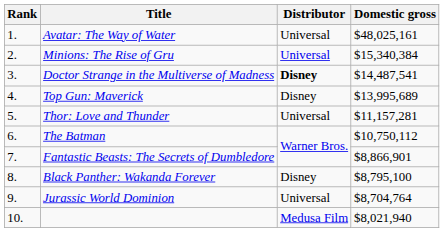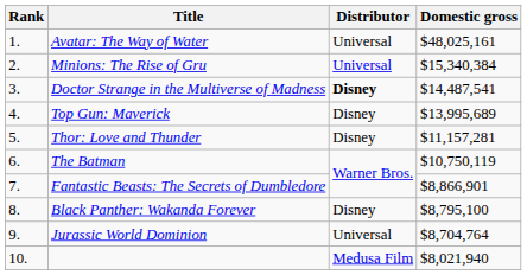 <table class="wikitable sortable" style="margin:auto; margin:auto;">
 <tr>
 <th>Rank</th>
 <th>Title</th>
 <th>Distributor</th>
 <th>Domestic gross</th>
 </tr>
 <tr>
 <td>1.</td>
 <td><em><a href='#'>Avatar: The Way of Water</a></em></td>
 <td>Universal</td>
 <td>$48,025,161</td>
 </tr>
 <tr>
 <td>2.</td>
 <td><em><a href='#'>Minions: The Rise of Gru</a></em></td>
 <td><a href='#'>Universal</a></td>
 <td>$15,340,384</td>
 </tr>
 <tr>
 <td>3.</td>
 <td><em><a href='#'>Doctor Strange in the Multiverse of Madness</a></em></td>
 <td><strong>Disney</strong></td>
 <td>$14,487,541</td>
 </tr>
 <tr>
 <td>4.</td>
 <td><em><a href='#'>Top Gun: Maverick</a></em></td>
 <td>Disney</td>
 <td>$13,995,689</td>
 </tr>
 <tr>
 <td>5.</td>
 <td><em><a href='#'>Thor: Love and Thunder</a></em></td>
-<td>Universal</td>
+<td>Disney</td>
 <td>$11,157,281</td>
 </tr>
 <tr>
 <td>6.</td>
 <td><em><a href='#'>The Batman</a></em></td>
 <td rowspan="2"><a href='#'>Warner Bros.</a></td>
-<td>$10,750,112</td>
+<td>$10,750,119</td>
 </tr>
 <tr>
 <td>7.</td>
 <td><em><a href='#'>Fantastic Beasts: The Secrets of Dumbledore</a></em></td>
 <td>$8,866,901</td>
 </tr>
 <tr>
 <td>8.</td>
 <td><em><a href='#'>Black Panther: Wakanda Forever</a></em></td>
 <td>Disney</td>
 <td>$8,795,100</td>
 </tr>
 <tr>
 <td>9.</td>
 <td><em><a href='#'>Jurassic World Dominion</a></em></td>
 <td>Universal</td>
 <td>$8,704,764</td>
 </tr>
 <tr>
 <td>10.</td>
 <td></td>
 <td><a href='#'>Medusa Film</a></td>
 <td>$8,021,940</td>
 </tr>
 </table>
